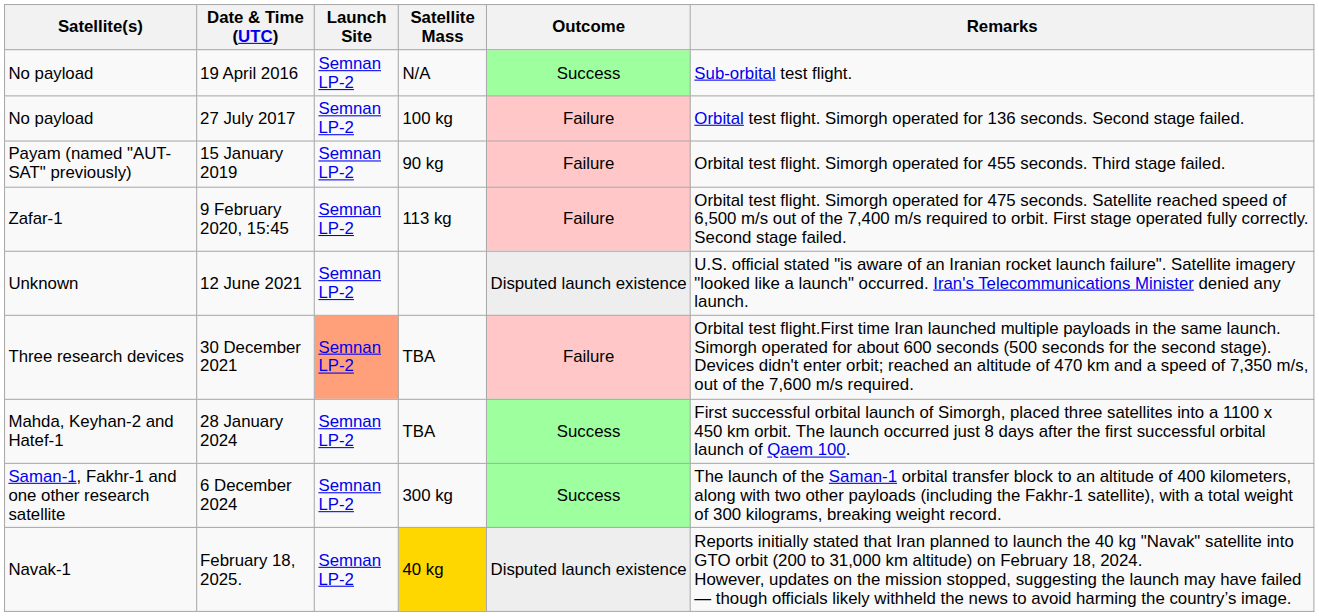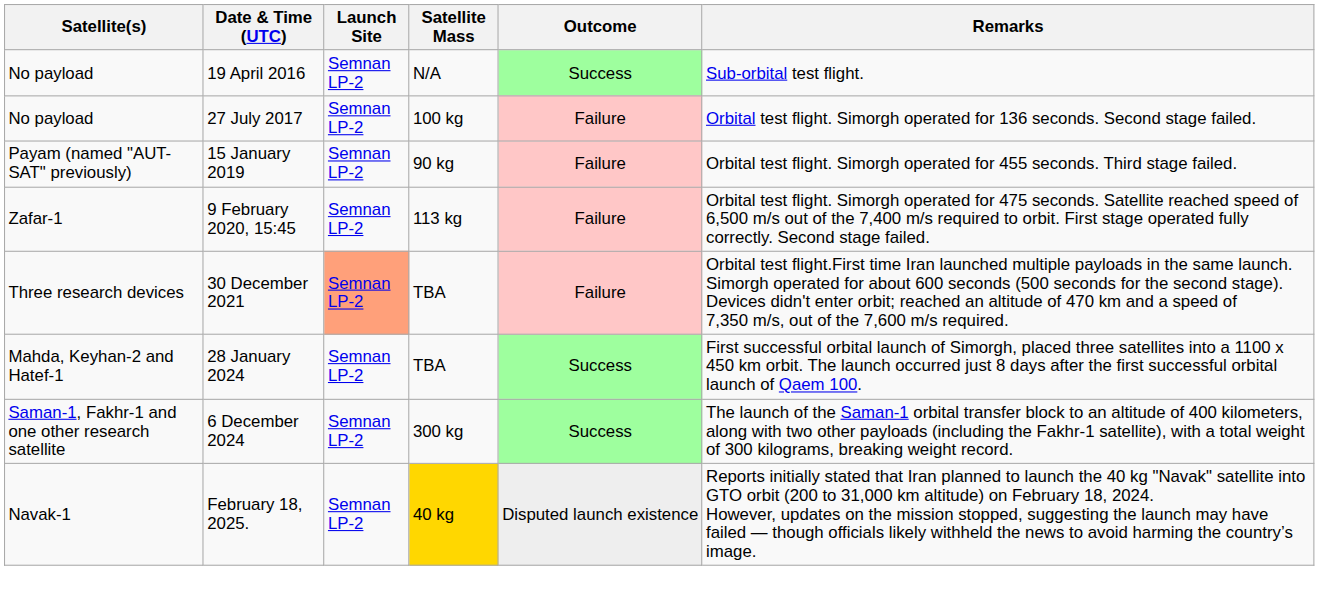 <table class="wikitable">
 <tr>
 <th>Satellite(s)</th>
 <th>Date & Time (<a href='#'>UTC</a>)</th>
 <th>Launch Site</th>
 <th>Satellite Mass</th>
 <th>Outcome</th>
 <th>Remarks</th>
 </tr>
 <tr>
 <td>No payload</td>
 <td>19 April 2016</td>
 <td><a href='#'>Semnan</a> <a href='#'>LP-2</a></td>
 <td>N/A</td>
 <td style="background: #9EFF9E; vertical-align: middle; text-align: center; " class="table-success">Success</td>
 <td><a href='#'>Sub-orbital</a> test flight.</td>
 </tr>
 <tr>
 <td>No payload</td>
 <td>27 July 2017</td>
 <td><a href='#'>Semnan</a> <a href='#'>LP-2</a></td>
 <td>100 kg</td>
 <td style="background: #FFC7C7; vertical-align: middle; text-align: center; " class="table-failure">Failure</td>
 <td><a href='#'>Orbital</a> test flight. Simorgh operated for 136 seconds. Second stage failed.</td>
 </tr>
 <tr>
 <td>Payam (named "AUT-SAT" previously)</td>
 <td>15 January 2019</td>
 <td><a href='#'>Semnan</a> <a href='#'>LP-2</a></td>
 <td>90 kg</td>
 <td style="background: #FFC7C7; vertical-align: middle; text-align: center; " class="table-failure">Failure</td>
 <td>Orbital test flight. Simorgh operated for 455 seconds. Third stage failed.</td>
 </tr>
 <tr>
 <td>Zafar-1</td>
 <td>9 February 2020, 15:45</td>
 <td><a href='#'>Semnan</a> <a href='#'>LP-2</a></td>
 <td>113 kg</td>
 <td style="background: #FFC7C7; vertical-align: middle; text-align: center; " class="table-failure">Failure</td>
 <td>Orbital test flight. Simorgh operated for 475 seconds. Satellite reached speed of 6,500 m/s out of the 7,400 m/s required to orbit. First stage operated fully correctly. Second stage failed.</td>
 </tr>
 <tr>
-<td>Unknown</td>
-<td>12 June 2021</td>
-<td><a href='#'>Semnan</a> <a href='#'>LP-2</a></td>
-<td></td>
-<td style="background: #EEE; vertical-align: middle; white-space: nowrap; text-align: center; " class="table-Unknown">Disputed launch existence</td>
-<td>U.S. official stated "is aware of an Iranian rocket launch failure". Satellite imagery "looked like a launch" occurred. <a href='#'>Iran's Telecommunications Minister</a> denied any launch.</td>
-</tr>
-<tr>
 <td>Three research devices</td>
 <td>30 December 2021</td>
 <td style="background: lightsalmon;"><a href='#'>Semnan</a> <a href='#'>LP-2</a></td>
 <td>TBA</td>
 <td style="background: #FFC7C7; vertical-align: middle; text-align: center; " class="table-failure">Failure</td>
 <td>Orbital test flight.First time Iran launched multiple payloads in the same launch.<br>Simorgh operated for about 600 seconds (500 seconds for the second stage). Devices didn't enter orbit; reached an altitude of 470 km and a speed of 7,350 m/s, out of the 7,600 m/s required.</td>
 </tr>
 <tr>
 <td>Mahda, Keyhan-2 and Hatef-1</td>
 <td>28 January 2024</td>
 <td><a href='#'>Semnan</a> <a href='#'>LP-2</a></td>
 <td>TBA</td>
 <td style="background: #9EFF9E; vertical-align: middle; text-align: center; " class="table-success">Success</td>
 <td>First successful orbital launch of Simorgh, placed three satellites into a 1100 x 450 km orbit. The launch occurred just 8 days after the first successful orbital launch of <a href='#'>Qaem 100</a>.</td>
 </tr>
 <tr>
 <td><a href='#'>Saman-1</a>, Fakhr-1 and one other research satellite</td>
 <td>6 December 2024</td>
 <td><a href='#'>Semnan</a> <a href='#'>LP-2</a></td>
 <td>300 kg</td>
 <td style="background: #9EFF9E; vertical-align: middle; text-align: center; " class="table-success">Success</td>
 <td>The launch of the <a href='#'>Saman-1</a> orbital transfer block to an altitude of 400 kilometers, along with two other payloads (including the Fakhr-1 satellite), with a total weight of 300 kilograms, breaking weight record.</td>
 </tr>
 <tr>
 <td>Navak-1</td>
 <td>February 18, 2025.</td>
 <td><a href='#'>Semnan</a> <a href='#'>LP-2</a></td>
 <td style="background: gold;">40 kg</td>
 <td style="background: #EEE; vertical-align: middle; white-space: nowrap; text-align: center; " class="table-Unknown">Disputed launch existence</td>
 <td>Reports initially stated that Iran planned to launch the 40 kg "Navak" satellite into GTO orbit (200 to 31,000 km altitude) on February 18, 2024.<br>However, updates on the mission stopped, suggesting the launch may have failed — though officials likely withheld the news to avoid harming the country’s image.<br></td>
 </tr>
 </table>
